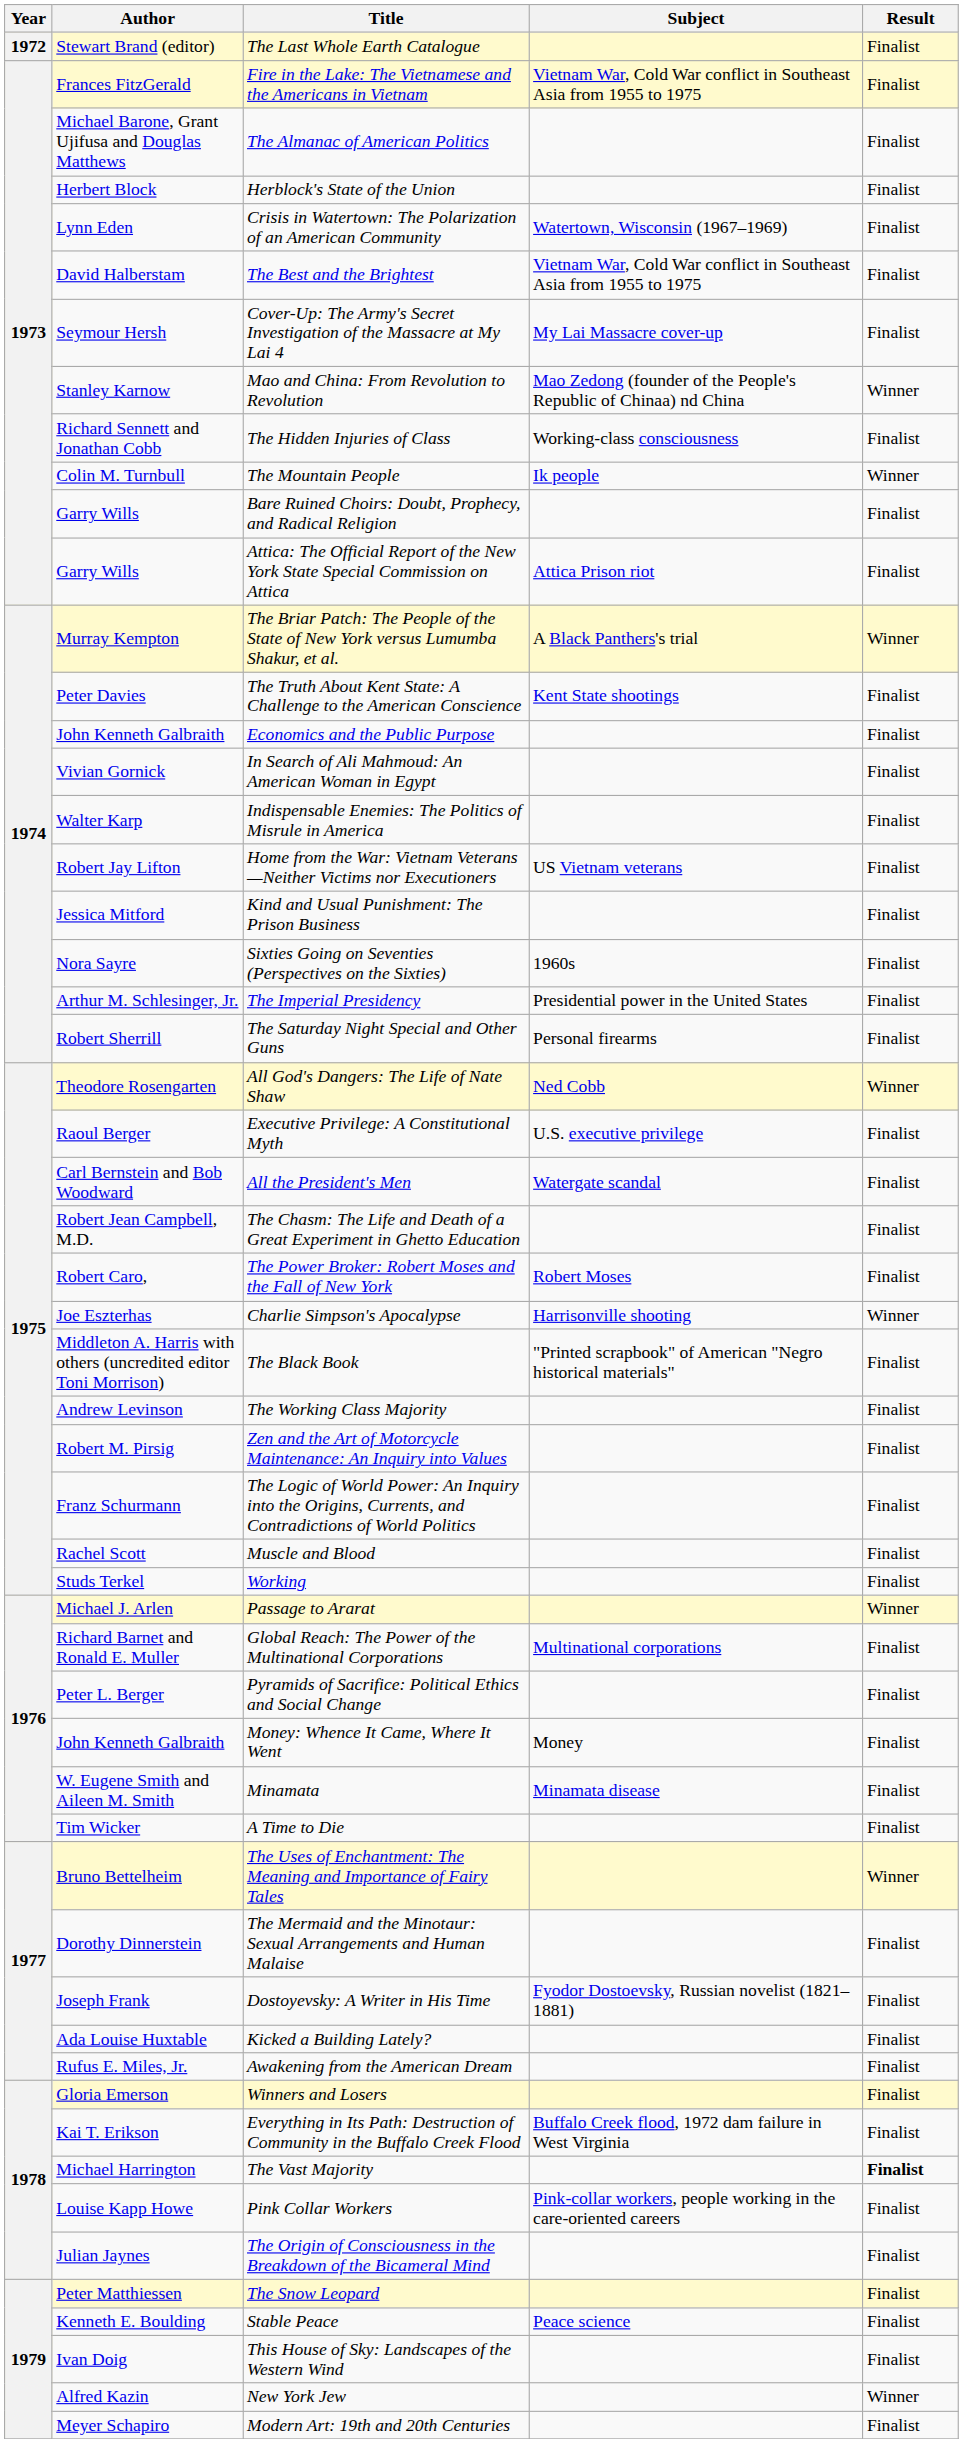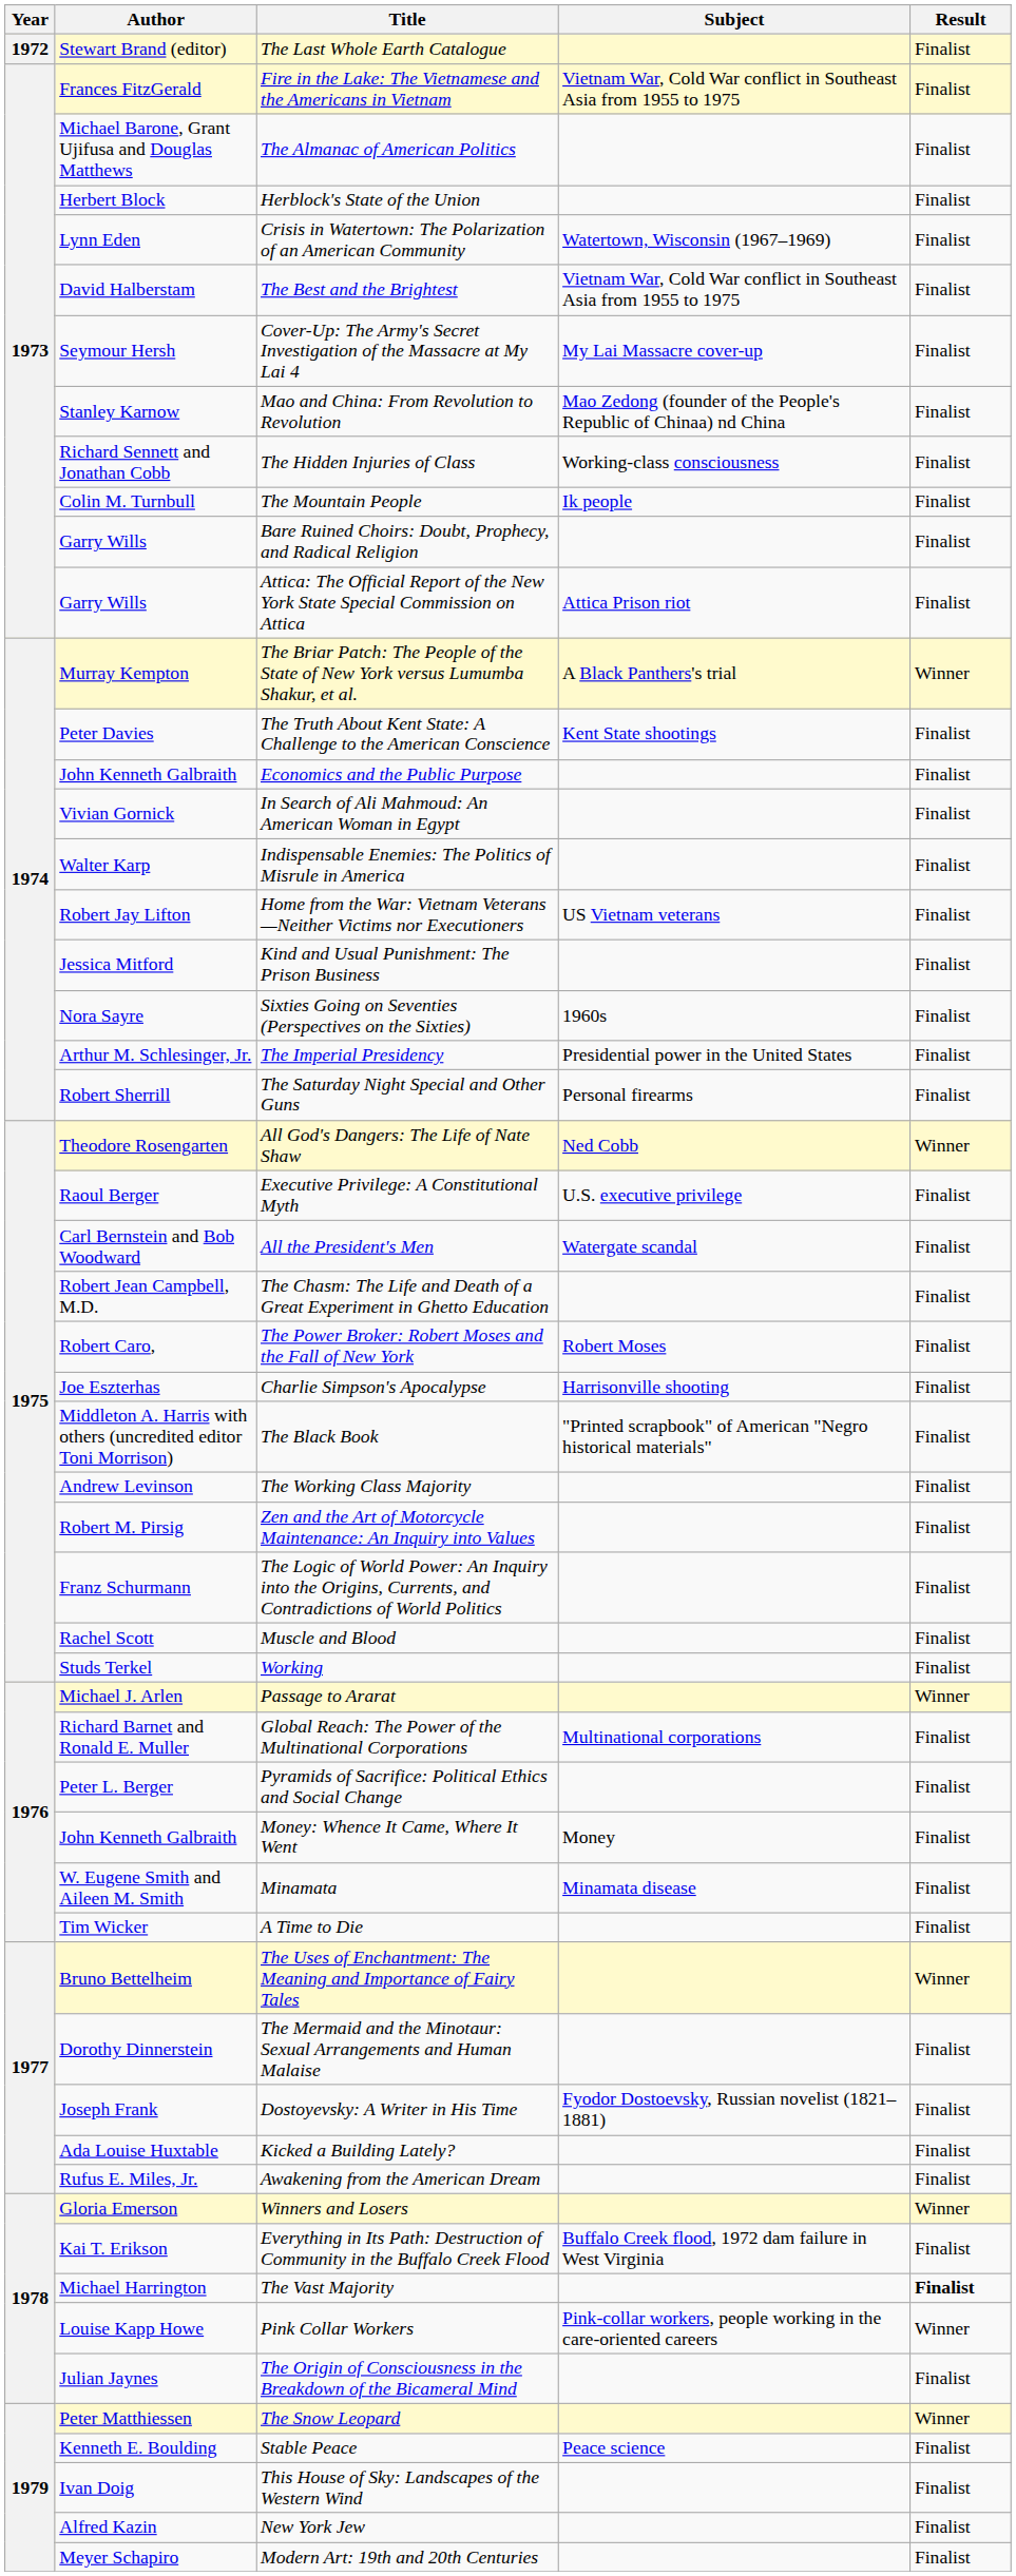 <table class="wikitable">
 <tr>
 <th scope="col" width="5%">Year</th>
 <th scope="col" width="20%">Author</th>
 <th scope="col" width="30%">Title</th>
 <th scope="col" width="35%">Subject</th>
 <th scope="col" width="10%">Result</th>
 </tr>
 <tr style="background:LemonChiffon;" color:black>
 <th>1972</th>
 <td><a href='#'>Stewart Brand</a> (editor)</td>
 <td><em>The Last Whole Earth Catalogue</em></td>
 <td></td>
 <td>Finalist</td>
 </tr>
 <tr style="background:LemonChiffon;" color:black>
 <th rowspan="11">1973</th>
 <td><a href='#'>Frances FitzGerald</a></td>
 <td><em><a href='#'>Fire in the Lake: The Vietnamese and the Americans in Vietnam</a></em></td>
 <td><a href='#'>Vietnam War</a>, Cold War conflict in Southeast Asia from 1955 to 1975</td>
 <td>Finalist</td>
 </tr>
 <tr>
 <td><a href='#'>Michael Barone</a>, Grant Ujifusa and <a href='#'>Douglas Matthews</a></td>
 <td><em><a href='#'>The Almanac of American Politics</a></em></td>
 <td></td>
 <td>Finalist</td>
 </tr>
 <tr>
 <td><a href='#'>Herbert Block</a></td>
 <td><em>Herblock's State of the Union</em></td>
 <td></td>
 <td>Finalist</td>
 </tr>
 <tr>
 <td><a href='#'>Lynn Eden</a></td>
 <td><em>Crisis in Watertown: The Polarization of an American Community</em></td>
 <td><a href='#'>Watertown, Wisconsin</a> (1967–1969)</td>
 <td>Finalist</td>
 </tr>
 <tr>
 <td><a href='#'>David Halberstam</a></td>
 <td><em><a href='#'>The Best and the Brightest</a></em></td>
 <td><a href='#'>Vietnam War</a>, Cold War conflict in Southeast Asia from 1955 to 1975</td>
 <td>Finalist</td>
 </tr>
 <tr>
 <td><a href='#'>Seymour Hersh</a></td>
 <td><em>Cover-Up: The Army's Secret Investigation of the Massacre at My Lai 4</em></td>
 <td><a href='#'>My Lai Massacre cover-up</a></td>
 <td>Finalist</td>
 </tr>
 <tr>
 <td><a href='#'>Stanley Karnow</a></td>
 <td><em>Mao and China: From Revolution to Revolution</em></td>
 <td><a href='#'>Mao Zedong</a> (founder of the People's Republic of Chinaa) nd China</td>
-<td>Winner</td>
+<td>Finalist</td>
 </tr>
 <tr>
 <td><a href='#'>Richard Sennett</a> and <a href='#'>Jonathan Cobb</a></td>
 <td><em>The Hidden Injuries of Class</em></td>
 <td>Working-class <a href='#'>consciousness</a></td>
 <td>Finalist</td>
 </tr>
 <tr>
 <td><a href='#'>Colin M. Turnbull</a></td>
 <td><em>The Mountain People</em></td>
 <td><a href='#'>Ik people</a></td>
-<td>Winner</td>
+<td>Finalist</td>
 </tr>
 <tr>
 <td><a href='#'>Garry Wills</a></td>
 <td><em>Bare Ruined Choirs: Doubt, Prophecy, and Radical Religion</em></td>
 <td></td>
 <td>Finalist</td>
 </tr>
 <tr>
 <td><a href='#'>Garry Wills</a></td>
 <td><em>Attica: The Official Report of the New York State Special Commission on Attica</em></td>
 <td><a href='#'>Attica Prison riot</a></td>
 <td>Finalist</td>
 </tr>
 <tr style="background:LemonChiffon;" color:black>
 <th rowspan="10">1974</th>
 <td><a href='#'>Murray Kempton</a></td>
 <td><em>The Briar Patch: The People of the State of New York versus Lumumba Shakur, et al.</em></td>
 <td>A <a href='#'>Black Panthers</a>'s trial</td>
 <td>Winner</td>
 </tr>
 <tr>
 <td><a href='#'>Peter Davies</a></td>
 <td><em>The Truth About Kent State: A Challenge to the American Conscience</em></td>
 <td><a href='#'>Kent State shootings</a></td>
 <td>Finalist</td>
 </tr>
 <tr>
 <td><a href='#'>John Kenneth Galbraith</a></td>
 <td><em><a href='#'>Economics and the Public Purpose</a></em></td>
 <td></td>
 <td>Finalist</td>
 </tr>
 <tr>
 <td><a href='#'>Vivian Gornick</a></td>
 <td><em>In Search of Ali Mahmoud: An American Woman in Egypt</em></td>
 <td></td>
 <td>Finalist</td>
 </tr>
 <tr>
 <td><a href='#'>Walter Karp</a></td>
 <td><em>Indispensable Enemies: The Politics of Misrule in America</em></td>
 <td></td>
 <td>Finalist</td>
 </tr>
 <tr>
 <td><a href='#'>Robert Jay Lifton</a></td>
 <td><em>Home from the War: Vietnam Veterans—Neither Victims nor Executioners</em></td>
 <td>US <a href='#'>Vietnam veterans</a></td>
 <td>Finalist</td>
 </tr>
 <tr>
 <td><a href='#'>Jessica Mitford</a></td>
 <td><em>Kind and Usual Punishment: The Prison Business</em></td>
 <td></td>
 <td>Finalist</td>
 </tr>
 <tr>
 <td><a href='#'>Nora Sayre</a></td>
 <td><em>Sixties Going on Seventies (Perspectives on the Sixties)</em></td>
 <td>1960s</td>
 <td>Finalist</td>
 </tr>
 <tr>
 <td><a href='#'>Arthur M. Schlesinger, Jr.</a></td>
 <td><em><a href='#'>The Imperial Presidency</a></em></td>
 <td>Presidential power in the United States</td>
 <td>Finalist</td>
 </tr>
 <tr>
 <td><a href='#'>Robert Sherrill</a></td>
 <td><em>The Saturday Night Special and Other Guns</em></td>
 <td>Personal firearms</td>
 <td>Finalist</td>
 </tr>
 <tr style=background:LemonChiffon; color:black>
 <th rowspan="12">1975</th>
 <td><a href='#'>Theodore Rosengarten</a></td>
 <td><em>All God's Dangers: The Life of Nate Shaw</em></td>
 <td><a href='#'>Ned Cobb</a></td>
 <td>Winner</td>
 </tr>
 <tr>
 <td><a href='#'>Raoul Berger</a></td>
 <td><em>Executive Privilege: A Constitutional Myth</em></td>
 <td>U.S. <a href='#'>executive privilege</a></td>
 <td>Finalist</td>
 </tr>
 <tr>
 <td><a href='#'>Carl Bernstein</a> and <a href='#'>Bob Woodward</a></td>
 <td><em><a href='#'>All the President's Men</a></em></td>
 <td><a href='#'>Watergate scandal</a></td>
 <td>Finalist</td>
 </tr>
 <tr>
 <td><a href='#'>Robert Jean Campbell</a>, M.D.</td>
 <td><em>The Chasm: The Life and Death of a Great Experiment in Ghetto Education</em></td>
 <td></td>
 <td>Finalist</td>
 </tr>
 <tr>
 <td><a href='#'>Robert Caro</a>,</td>
 <td><em><a href='#'>The Power Broker: Robert Moses and the Fall of New York</a></em></td>
 <td><a href='#'>Robert Moses</a></td>
 <td>Finalist</td>
 </tr>
 <tr>
 <td><a href='#'>Joe Eszterhas</a></td>
 <td><em>Charlie Simpson's Apocalypse</em></td>
 <td><a href='#'>Harrisonville shooting</a></td>
-<td>Winner</td>
+<td>Finalist</td>
 </tr>
 <tr>
 <td><a href='#'>Middleton A. Harris</a> with others  (uncredited editor <a href='#'>Toni Morrison</a>)</td>
 <td><em>The Black Book</em></td>
 <td>"Printed scrapbook" of American "Negro historical materials"</td>
 <td>Finalist</td>
 </tr>
 <tr>
 <td><a href='#'>Andrew Levinson</a></td>
 <td><em>The Working Class Majority</em></td>
 <td></td>
 <td>Finalist</td>
 </tr>
 <tr>
 <td><a href='#'>Robert M. Pirsig</a></td>
 <td><em><a href='#'>Zen and the Art of Motorcycle Maintenance: An Inquiry into Values</a></em></td>
 <td></td>
 <td>Finalist</td>
 </tr>
 <tr>
 <td><a href='#'>Franz Schurmann</a></td>
 <td><em>The Logic of World Power: An Inquiry into the Origins, Currents, and Contradictions of World Politics</em></td>
 <td></td>
 <td>Finalist</td>
 </tr>
 <tr>
 <td><a href='#'>Rachel Scott</a></td>
 <td><em>Muscle and Blood</em></td>
 <td></td>
 <td>Finalist</td>
 </tr>
 <tr>
 <td><a href='#'>Studs Terkel</a></td>
 <td><em><a href='#'>Working</a></em></td>
 <td></td>
 <td>Finalist</td>
 </tr>
 <tr style=background:LemonChiffon; color:black>
 <th rowspan="6">1976</th>
 <td><a href='#'>Michael J. Arlen</a></td>
 <td><em>Passage to Ararat</em></td>
 <td></td>
 <td>Winner</td>
 </tr>
 <tr>
 <td><a href='#'>Richard Barnet</a> and <a href='#'>Ronald E. Muller</a></td>
 <td><em>Global Reach: The Power of the Multinational Corporations</em></td>
 <td><a href='#'>Multinational corporations</a></td>
 <td>Finalist</td>
 </tr>
 <tr>
 <td><a href='#'>Peter L. Berger</a></td>
 <td><em>Pyramids of Sacrifice: Political Ethics and Social Change</em></td>
 <td></td>
 <td>Finalist</td>
 </tr>
 <tr>
 <td><a href='#'>John Kenneth Galbraith</a></td>
 <td><em>Money: Whence It Came, Where It Went</em></td>
 <td>Money</td>
 <td>Finalist</td>
 </tr>
 <tr>
 <td><a href='#'>W. Eugene Smith</a> and <a href='#'>Aileen M. Smith</a></td>
 <td><em>Minamata</em></td>
 <td><a href='#'>Minamata disease</a></td>
 <td>Finalist</td>
 </tr>
 <tr>
 <td><a href='#'>Tim Wicker</a></td>
 <td><em>A Time to Die</em></td>
 <td></td>
 <td>Finalist</td>
 </tr>
 <tr style=background:LemonChiffon; color:black>
 <th rowspan="5">1977</th>
 <td><a href='#'>Bruno Bettelheim</a></td>
 <td><em><a href='#'>The Uses of Enchantment: The Meaning and Importance of Fairy Tales</a></em></td>
 <td></td>
 <td>Winner</td>
 </tr>
 <tr>
 <td><a href='#'>Dorothy Dinnerstein</a></td>
 <td><em>The Mermaid and the Minotaur: Sexual Arrangements and Human Malaise</em></td>
 <td></td>
 <td>Finalist</td>
 </tr>
 <tr>
 <td><a href='#'>Joseph Frank</a></td>
 <td><em>Dostoyevsky: A Writer in His Time</em></td>
 <td><a href='#'>Fyodor Dostoevsky</a>, Russian novelist (1821–1881)</td>
 <td>Finalist</td>
 </tr>
 <tr>
 <td><a href='#'>Ada Louise Huxtable</a></td>
 <td><em>Kicked a Building Lately?</em></td>
 <td></td>
 <td>Finalist</td>
 </tr>
 <tr>
 <td><a href='#'>Rufus E. Miles, Jr.</a></td>
 <td><em>Awakening from the American Dream</em></td>
 <td></td>
 <td>Finalist</td>
 </tr>
 <tr style=background:LemonChiffon; color:black>
 <th rowspan="5">1978</th>
 <td><a href='#'>Gloria Emerson</a></td>
 <td><em>Winners and Losers</em></td>
 <td></td>
-<td>Finalist</td>
+<td>Winner</td>
 </tr>
 <tr>
 <td><a href='#'>Kai T. Erikson</a></td>
 <td><em>Everything in Its Path: Destruction of Community in the Buffalo Creek Flood</em></td>
 <td><a href='#'>Buffalo Creek flood</a>, 1972 dam failure in West Virginia</td>
 <td>Finalist</td>
 </tr>
 <tr>
 <td><a href='#'>Michael Harrington</a></td>
 <td><em>The Vast Majority</em></td>
 <td></td>
 <td><strong>Finalist</strong></td>
 </tr>
 <tr>
 <td><a href='#'>Louise Kapp Howe</a></td>
 <td><em>Pink Collar Workers</em></td>
 <td><a href='#'>Pink-collar workers</a>, people working in the care-oriented careers</td>
-<td>Finalist</td>
+<td>Winner</td>
 </tr>
 <tr>
 <td><a href='#'>Julian Jaynes</a></td>
 <td><em><a href='#'>The Origin of Consciousness in the Breakdown of the Bicameral Mind</a></em></td>
 <td></td>
 <td>Finalist</td>
 </tr>
 <tr style=background:LemonChiffon; color:black>
 <th rowspan="5">1979</th>
 <td><a href='#'>Peter Matthiessen</a></td>
 <td><em><a href='#'>The Snow Leopard</a></em></td>
 <td></td>
-<td>Finalist</td>
+<td>Winner</td>
 </tr>
 <tr>
 <td><a href='#'>Kenneth E. Boulding</a></td>
 <td><em>Stable Peace</em></td>
 <td><a href='#'>Peace science</a></td>
 <td>Finalist</td>
 </tr>
 <tr>
 <td><a href='#'>Ivan Doig</a></td>
 <td><em>This House of Sky: Landscapes of the Western Wind</em></td>
 <td></td>
 <td>Finalist</td>
 </tr>
 <tr>
 <td><a href='#'>Alfred Kazin</a></td>
 <td><em>New York Jew</em></td>
 <td></td>
-<td>Winner</td>
+<td>Finalist</td>
 </tr>
 <tr>
 <td><a href='#'>Meyer Schapiro</a></td>
 <td><em>Modern Art: 19th and 20th Centuries</em></td>
 <td></td>
 <td>Finalist</td>
 </tr>
 </table>
